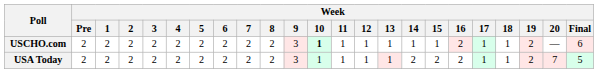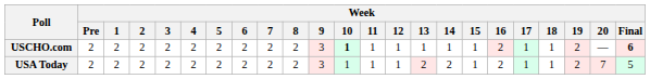 <table class="wikitable" style="white-space:nowrap;">
 <tr>
 <th scope="col" width="100" rowspan="2">Poll</th>
 <th colspan="22">Week</th>
 </tr>
 <tr>
 <th scope="col" width="30">Pre</th>
 <th scope="col" width="30">1</th>
 <th scope="col" width="30">2</th>
 <th scope="col" width="30">3</th>
 <th scope="col" width="30">4</th>
 <th scope="col" width="30">5</th>
 <th scope="col" width="30">6</th>
 <th scope="col" width="30">7</th>
 <th scope="col" width="30">8</th>
 <th scope="col" width="30">9</th>
 <th scope="col" width="30">10</th>
 <th scope="col" width="30">11</th>
 <th scope="col" width="30">12</th>
 <th scope="col" width="30">13</th>
 <th scope="col" width="30">14</th>
 <th scope="col" width="30">15</th>
 <th scope="col" width="30">16</th>
 <th scope="col" width="30">17</th>
 <th scope="col" width="30">18</th>
 <th scope="col" width="30">19</th>
 <th scope="col" width="30">20</th>
 <th scope="col" width="30">Final</th>
 </tr>
 <tr style="text-align:center;">
 <th>USCHO.com</th>
 <td bgcolor=FFFFFF>2</td>
 <td bgcolor=FFFFFF>2</td>
 <td bgcolor=FFFFFF>2</td>
 <td bgcolor=FFFFFF>2</td>
 <td bgcolor=FFFFFF>2</td>
 <td bgcolor=FFFFFF>2</td>
 <td bgcolor=FFFFFF>2</td>
 <td bgcolor=FFFFFF>2</td>
 <td bgcolor=FFFFFF>2</td>
 <td bgcolor=FFE6E6>3</td>
 <td bgcolor=D8FFEB><strong>1</strong></td>
 <td bgcolor=FFFFFF>1</td>
 <td bgcolor=FFFFFF>1</td>
 <td bgcolor=FFFFFF>1</td>
 <td bgcolor=FFFFFF>1</td>
 <td bgcolor=FFFFFF>1</td>
 <td bgcolor=FFE6E6>2</td>
 <td bgcolor=D8FFEB>1</td>
 <td bgcolor=FFFFFF>1</td>
 <td bgcolor=FFE6E6>2</td>
 <td bgcolor=FFFFFF>—</td>
-<td bgcolor=FFE6E6>6</td>
+<td bgcolor=FFE6E6><strong>6</strong></td>
 </tr>
 <tr style="text-align:center;">
 <th>USA Today</th>
 <td bgcolor=FFFFFF>2</td>
 <td bgcolor=FFFFFF>2</td>
 <td bgcolor=FFFFFF>2</td>
 <td bgcolor=FFFFFF>2</td>
 <td bgcolor=FFFFFF>2</td>
 <td bgcolor=FFFFFF>2</td>
 <td bgcolor=FFFFFF>2</td>
 <td bgcolor=FFFFFF>2</td>
 <td bgcolor=FFFFFF>2</td>
 <td bgcolor=FFE6E6>3</td>
 <td bgcolor=D8FFEB>1</td>
 <td bgcolor=FFFFFF>1</td>
 <td bgcolor=FFFFFF>1</td>
-<td bgcolor=FFE6E6>1</td>
+<td bgcolor=FFE6E6>2</td>
 <td bgcolor=FFFFFF>2</td>
-<td bgcolor=FFFFFF>2</td>
+<td bgcolor=FFFFFF>1</td>
 <td bgcolor=FFFFFF>2</td>
 <td bgcolor=D8FFEB>1</td>
 <td bgcolor=FFFFFF>1</td>
 <td bgcolor=FFE6E6>2</td>
 <td bgcolor=FFE6E6>7</td>
 <td bgcolor=D8FFEB>5</td>
 </tr>
 </table>
